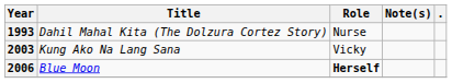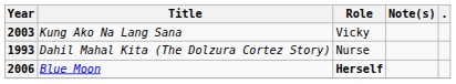 <table class="wikitable plainrowheaders sortable">
 <tr>
 <th scope="col">Year</th>
 <th scope="col">Title</th>
 <th scope="col" class="unsortable">Role</th>
 <th scope="col" class="unsortable">Note(s)</th>
 <th scope="col" class="unsortable">.</th>
 </tr>
 <tr>
-<th scope="row">1993</th>
-<td><em>Dahil Mahal Kita (The Dolzura Cortez Story)</em></td>
-<td>Nurse</td>
+<th scope="row">2003</th>
+<td><em>Kung Ako Na Lang Sana</em></td>
+<td>Vicky</td>
 <td></td>
 <td style="text-align:center;"></td>
 </tr>
 <tr>
-<th scope="row">2003</th>
-<td><em>Kung Ako Na Lang Sana</em></td>
-<td>Vicky</td>
+<th scope="row">1993</th>
+<td><em>Dahil Mahal Kita (The Dolzura Cortez Story)</em></td>
+<td>Nurse</td>
 <td></td>
 <td style="text-align:center;"></td>
 </tr>
 <tr>
 <th scope="row">2006</th>
 <td><em><a href='#'>Blue Moon</a></em></td>
 <td><strong>Herself</strong></td>
 <td></td>
 <td style="text-align:center;"></td>
 </tr>
 <tr>
 </tr>
 </table>
